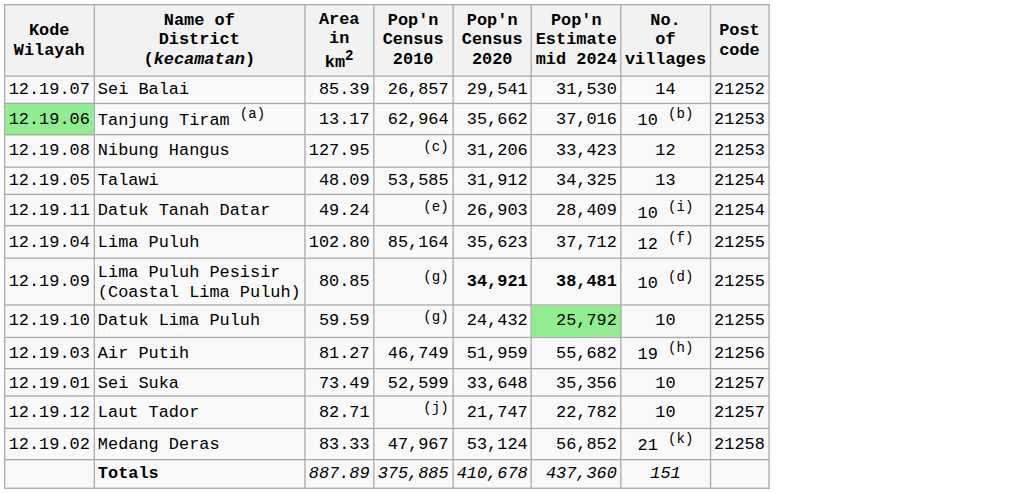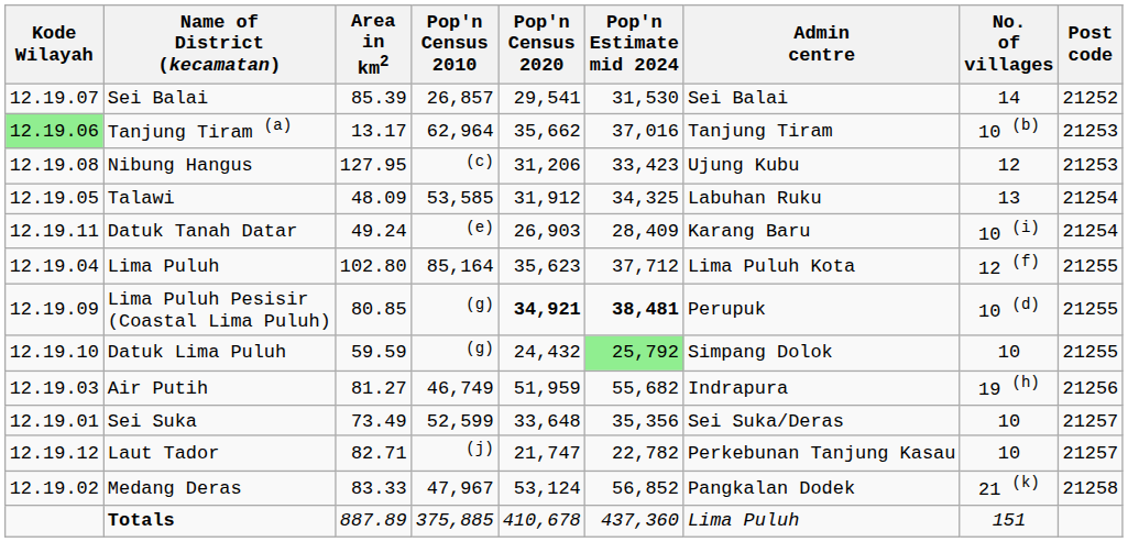 <table class="sortable wikitable">
 <tr>
 <th>Kode <br>Wilayah</th>
 <th>Name of<br>District<br>(<em>kecamatan</em>)</th>
 <th>Area<br>in<br> km<sup>2</sup></th>
 <th>Pop'n<br>Census<br>2010</th>
 <th>Pop'n<br>Census<br>2020</th>
 <th>Pop'n<br>Estimate<br>mid 2024</th>
+<th>Admin<br> centre</th>
 <th>No.<br> of<br>villages</th>
 <th>Post<br>code</th>
 </tr>
 <tr>
 <td>12.19.07</td>
 <td>Sei Balai</td>
 <td align="right">85.39</td>
 <td align="right">26,857</td>
 <td align="right">29,541</td>
 <td align="right">31,530</td>
+<td>Sei Balai</td>
 <td align="center">14</td>
 <td>21252</td>
 </tr>
 <tr>
 <td style="background: lightgreen;">12.19.06</td>
 <td>Tanjung Tiram <sup>(a)</sup></td>
 <td align="right">13.17</td>
 <td align="right">62,964</td>
 <td align="right">35,662</td>
 <td align="right">37,016</td>
+<td>Tanjung Tiram</td>
 <td align="center">10 <sup>(b)</sup></td>
 <td>21253</td>
 </tr>
 <tr>
 <td>12.19.08</td>
 <td>Nibung Hangus</td>
 <td align="right">127.95</td>
 <td align="right"><sup>(c)</sup></td>
 <td align="right">31,206</td>
 <td align="right">33,423</td>
+<td>Ujung Kubu</td>
 <td align="center">12</td>
 <td>21253</td>
 </tr>
 <tr>
 <td>12.19.05</td>
 <td>Talawi</td>
 <td align="right">48.09</td>
 <td align="right">53,585</td>
 <td align="right">31,912</td>
 <td align="right">34,325</td>
+<td>Labuhan Ruku</td>
 <td align="center">13</td>
 <td>21254</td>
 </tr>
 <tr>
 <td>12.19.11</td>
 <td>Datuk Tanah Datar</td>
 <td align="right">49.24</td>
 <td align="right"><sup>(e)</sup></td>
 <td align="right">26,903</td>
 <td align="right">28,409</td>
+<td>Karang Baru</td>
 <td align="center">10 <sup>(i)</sup></td>
 <td>21254</td>
 </tr>
 <tr>
 <td>12.19.04</td>
 <td>Lima Puluh</td>
 <td align="right">102.80</td>
 <td align="right">85,164</td>
 <td align="right">35,623</td>
 <td align="right">37,712</td>
+<td>Lima Puluh Kota</td>
 <td align="center">12 <sup>(f)</sup></td>
 <td>21255</td>
 </tr>
 <tr>
 <td>12.19.09</td>
 <td>Lima Puluh Pesisir <br>(Coastal Lima Puluh)</td>
 <td align="right">80.85</td>
 <td align="right"><sup>(g)</sup></td>
 <td align="right"><strong>34,921</strong></td>
 <td align="right"><strong>38,481</strong></td>
+<td>Perupuk</td>
 <td align="center">10 <sup>(d)</sup></td>
 <td>21255</td>
 </tr>
 <tr>
 <td>12.19.10</td>
 <td>Datuk Lima Puluh</td>
 <td align="right">59.59</td>
 <td align="right"><sup>(g)</sup></td>
 <td align="right">24,432</td>
 <td align="right" style="background: lightgreen;">25,792</td>
+<td>Simpang Dolok</td>
 <td align="center">10</td>
 <td>21255</td>
 </tr>
 <tr>
 <td>12.19.03</td>
 <td>Air Putih</td>
 <td align="right">81.27</td>
 <td align="right">46,749</td>
 <td align="right">51,959</td>
 <td align="right">55,682</td>
+<td>Indrapura</td>
 <td align="center">19 <sup>(h)</sup></td>
 <td>21256</td>
 </tr>
 <tr>
 <td>12.19.01</td>
 <td>Sei Suka</td>
 <td align="right">73.49</td>
 <td align="right">52,599</td>
 <td align="right">33,648</td>
 <td align="right">35,356</td>
+<td>Sei Suka/Deras</td>
 <td align="center">10</td>
 <td>21257</td>
 </tr>
 <tr>
 <td>12.19.12</td>
 <td>Laut Tador</td>
 <td align="right">82.71</td>
 <td align="right"><sup>(j)</sup></td>
 <td align="right">21,747</td>
 <td align="right">22,782</td>
+<td>Perkebunan Tanjung Kasau</td>
 <td align="center">10</td>
 <td>21257</td>
 </tr>
 <tr>
 <td>12.19.02</td>
 <td>Medang Deras</td>
 <td align="right">83.33</td>
 <td align="right">47,967</td>
 <td align="right">53,124</td>
 <td align="right">56,852</td>
+<td>Pangkalan Dodek</td>
 <td align="center">21 <sup>(k)</sup></td>
 <td>21258</td>
 </tr>
 <tr>
 <td></td>
 <td><strong>Totals</strong></td>
 <td align="right"><em>887.89</em></td>
 <td align="right"><em>375,885</em></td>
 <td align="right"><em>410,678</em></td>
 <td align="right"><em>437,360</em></td>
+<td><em>Lima Puluh</em></td>
 <td align="center"><em>151</em></td>
 <td></td>
 </tr>
 </table>
